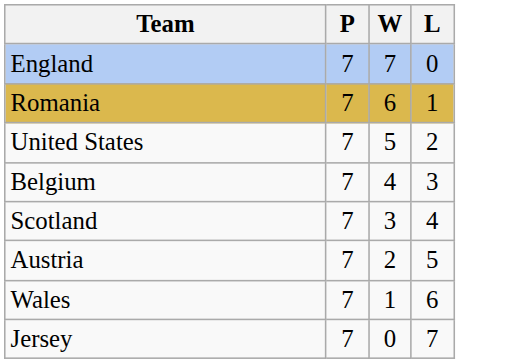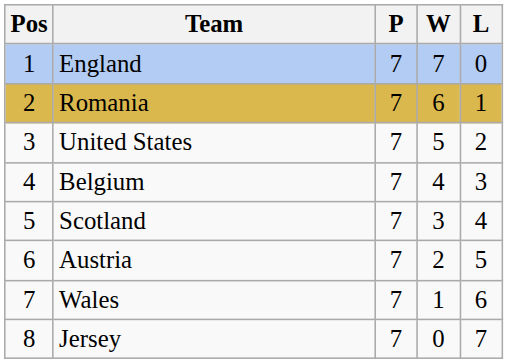 <table class="wikitable" style="font-size: 100%">
 <tr>
+<th width=20>Pos</th>
 <th width=200>Team</th>
 <th width=20>P</th>
 <th width=20>W</th>
 <th width=20>L</th>
 </tr>
 <tr align=center style="background: #b2ccf4;">
+<td>1</td>
 <td align="left"> England</td>
 <td>7</td>
 <td>7</td>
 <td>0</td>
 </tr>
 <tr align=center style="background: #DBB84D;">
+<td>2</td>
 <td align="left"> Romania</td>
 <td>7</td>
 <td>6</td>
 <td>1</td>
 </tr>
 <tr align=center>
+<td>3</td>
 <td align="left"> United States</td>
 <td>7</td>
 <td>5</td>
 <td>2</td>
 </tr>
 <tr align=center>
+<td>4</td>
 <td align="left"> Belgium</td>
 <td>7</td>
 <td>4</td>
 <td>3</td>
 </tr>
 <tr align=center>
+<td>5</td>
 <td align="left"> Scotland</td>
 <td>7</td>
 <td>3</td>
 <td>4</td>
 </tr>
 <tr align=center>
+<td>6</td>
 <td align="left"> Austria</td>
 <td>7</td>
 <td>2</td>
 <td>5</td>
 </tr>
 <tr align=center>
+<td>7</td>
 <td align="left"> Wales</td>
 <td>7</td>
 <td>1</td>
 <td>6</td>
 </tr>
 <tr align=center>
+<td>8</td>
 <td align="left"> Jersey</td>
 <td>7</td>
 <td>0</td>
 <td>7</td>
 </tr>
 </table>
